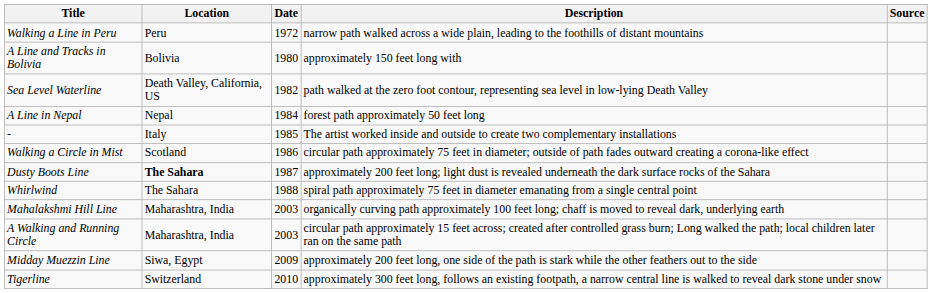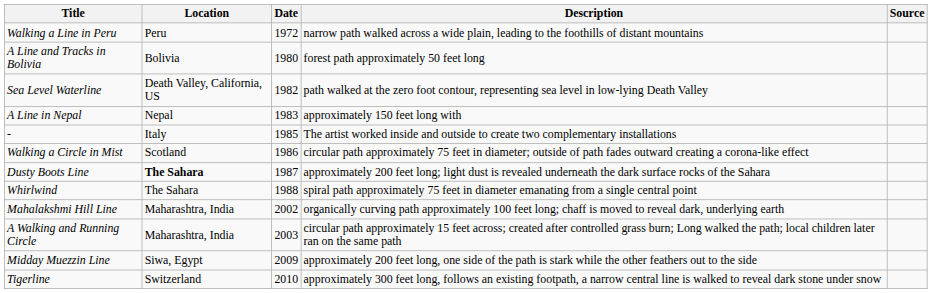 <table class="wikitable">
 <tr>
 <th>Title</th>
 <th>Location</th>
 <th>Date</th>
 <th>Description</th>
 <th>Source</th>
 </tr>
 <tr>
 <td><em>Walking a Line in Peru</em></td>
 <td>Peru</td>
 <td>1972</td>
 <td>narrow path walked across a wide plain, leading to the foothills of distant mountains</td>
 <td></td>
 </tr>
 <tr>
 <td><em>A Line and Tracks in Bolivia</em></td>
 <td>Bolivia</td>
 <td>1980</td>
-<td>approximately 150 feet long with</td>
+<td>forest path approximately 50 feet long</td>
 </tr>
 <tr>
 <td><em>Sea Level Waterline</em></td>
 <td>Death Valley, California, US</td>
 <td>1982</td>
 <td>path walked at the zero foot contour, representing sea level in low-lying Death Valley</td>
 <td></td>
 </tr>
 <tr>
 <td><em>A Line in Nepal</em></td>
 <td>Nepal</td>
-<td>1984</td>
-<td>forest path approximately 50 feet long</td>
+<td>1983</td>
+<td>approximately 150 feet long with</td>
 <td></td>
 </tr>
 <tr>
 <td><em>- </em></td>
 <td>Italy</td>
 <td>1985</td>
 <td>The artist worked inside and outside to create two complementary installations</td>
 <td></td>
 </tr>
 <tr>
 <td><em>Walking a Circle in Mist</em></td>
 <td>Scotland</td>
 <td>1986</td>
 <td>circular path approximately 75 feet in diameter; outside of path fades outward creating a corona-like effect</td>
 <td></td>
 </tr>
 <tr>
 <td><em>Dusty Boots Line</em></td>
 <td><strong>The Sahara</strong></td>
 <td>1987</td>
 <td>approximately 200 feet long; light dust is revealed underneath the dark surface rocks of the Sahara</td>
 <td></td>
 </tr>
 <tr>
 <td><em>Whirlwind</em></td>
 <td>The Sahara</td>
 <td>1988</td>
 <td>spiral path approximately 75 feet in diameter emanating from a single central point</td>
 <td></td>
 </tr>
 <tr>
 <td><em>Mahalakshmi Hill Line</em></td>
 <td>Maharashtra, India</td>
-<td>2003</td>
+<td>2002</td>
 <td>organically curving path approximately 100 feet long; chaff is moved to reveal dark, underlying earth</td>
 <td></td>
 </tr>
 <tr>
 <td><em>A Walking and Running Circle</em></td>
 <td>Maharashtra, India</td>
 <td>2003</td>
 <td>circular path approximately 15 feet across; created after controlled grass burn; Long walked the path; local children later ran on the same path</td>
 <td></td>
 </tr>
 <tr>
 <td><em>Midday Muezzin Line</em></td>
 <td>Siwa, Egypt</td>
 <td>2009</td>
 <td>approximately 200 feet long, one side of the path is stark while the other feathers out to the side</td>
 <td></td>
 </tr>
 <tr>
 <td><em>Tigerline</em></td>
 <td>Switzerland</td>
 <td>2010</td>
 <td>approximately 300 feet long, follows an existing footpath, a narrow central line is walked to reveal dark stone under snow</td>
 <td></td>
 </tr>
 </table>
